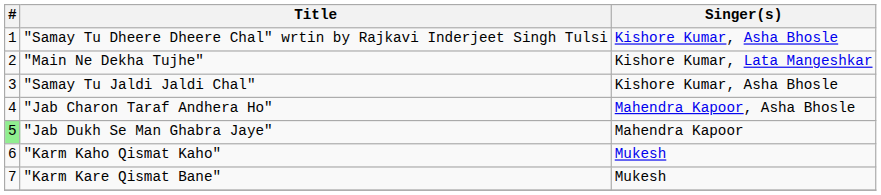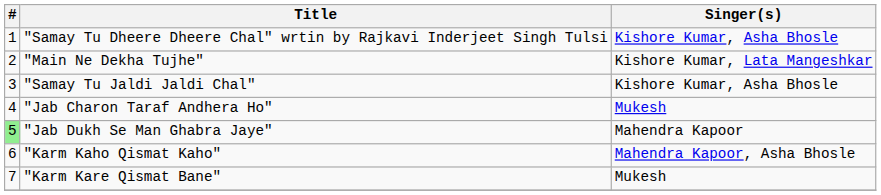 <table class="wikitable" style="font-size:95%;">
 <tr>
 <th>#</th>
 <th>Title</th>
 <th>Singer(s)</th>
 </tr>
 <tr>
 <td>1</td>
 <td>"Samay Tu Dheere Dheere Chal" wrtin by Rajkavi Inderjeet Singh Tulsi</td>
 <td><a href='#'>Kishore Kumar</a>, <a href='#'>Asha Bhosle</a></td>
 </tr>
 <tr>
 <td>2</td>
 <td>"Main Ne Dekha Tujhe"</td>
 <td>Kishore Kumar, <a href='#'>Lata Mangeshkar</a></td>
 </tr>
 <tr>
 <td>3</td>
 <td>"Samay Tu Jaldi Jaldi Chal"</td>
 <td>Kishore Kumar, Asha Bhosle</td>
 </tr>
 <tr>
 <td>4</td>
 <td>"Jab Charon Taraf Andhera Ho"</td>
-<td><a href='#'>Mahendra Kapoor</a>, Asha Bhosle</td>
+<td><a href='#'>Mukesh</a></td>
 </tr>
 <tr>
 <td style="background: lightgreen;">5</td>
 <td>"Jab Dukh Se Man Ghabra Jaye"</td>
 <td>Mahendra Kapoor</td>
 </tr>
 <tr>
 <td>6</td>
 <td>"Karm Kaho Qismat Kaho"</td>
-<td><a href='#'>Mukesh</a></td>
+<td><a href='#'>Mahendra Kapoor</a>, Asha Bhosle</td>
 </tr>
 <tr>
 <td>7</td>
 <td>"Karm Kare Qismat Bane"</td>
 <td>Mukesh</td>
 </tr>
 <tr>
 </tr>
 </table>
